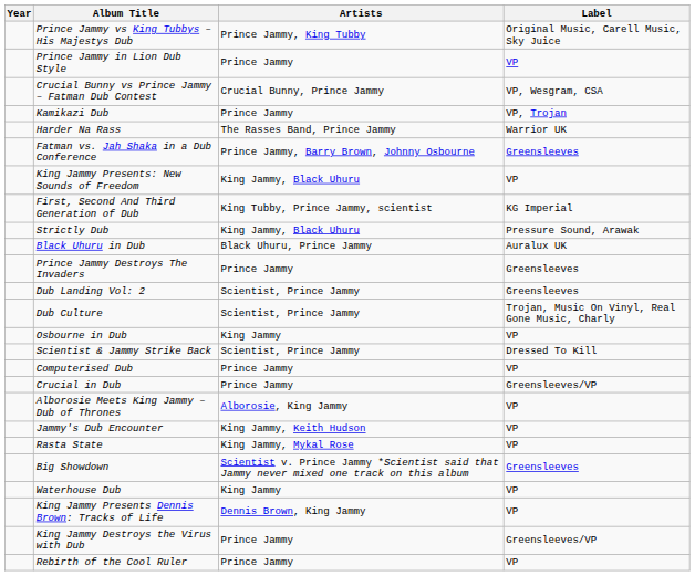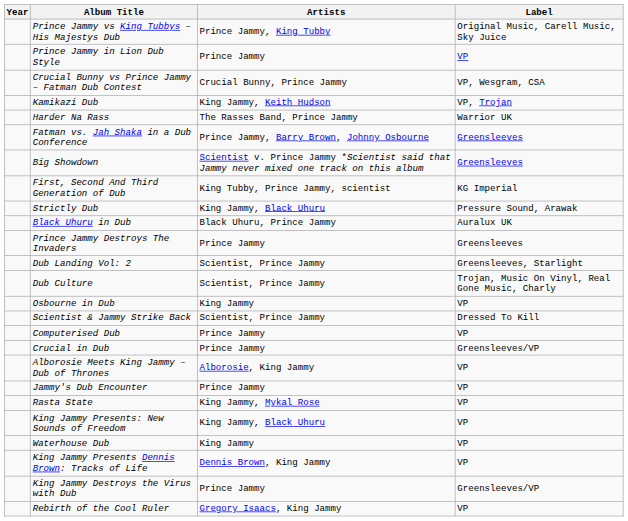 <table class="wikitable" style="width: 70%; height: 10em;">
 <tr>
 <th>Year</th>
 <th>Album Title</th>
 <th>Artists</th>
 <th>Label</th>
 </tr>
 <tr>
 <td></td>
 <td><em>Prince Jammy vs <a href='#'>King Tubbys</a> – His Majestys Dub</em></td>
 <td>Prince Jammy, <a href='#'>King Tubby</a></td>
 <td>Original Music, Carell Music, Sky Juice</td>
 </tr>
 <tr>
 <td></td>
 <td><em>Prince Jammy in Lion Dub Style</em></td>
 <td>Prince Jammy</td>
 <td><a href='#'>VP</a></td>
 </tr>
 <tr>
 <td></td>
 <td><em>Crucial Bunny vs Prince Jammy – Fatman Dub Contest</em></td>
 <td>Crucial Bunny, Prince Jammy</td>
 <td>VP, Wesgram, CSA</td>
 </tr>
 <tr>
 <td></td>
 <td><em>Kamikazi Dub</em></td>
-<td>Prince Jammy</td>
+<td>King Jammy, <a href='#'>Keith Hudson</a></td>
 <td>VP, <a href='#'>Trojan</a></td>
 </tr>
 <tr>
 <td></td>
 <td><em>Harder Na Rass</em></td>
 <td>The Rasses Band, Prince Jammy</td>
 <td>Warrior UK</td>
 </tr>
 <tr>
 <td></td>
 <td><em>Fatman vs. <a href='#'>Jah Shaka</a> in a Dub Conference</em></td>
 <td>Prince Jammy, <a href='#'>Barry Brown</a>, <a href='#'>Johnny Osbourne</a></td>
 <td><a href='#'>Greensleeves</a></td>
 </tr>
 <tr>
 <td></td>
-<td><em>King Jammy Presents: New Sounds of Freedom</em> </td>
-<td>King Jammy, <a href='#'>Black Uhuru</a></td>
-<td>VP</td>
+<td><em>Big Showdown</em></td>
+<td><a href='#'>Scientist</a> v. Prince Jammy *<em>Scientist said that Jammy never mixed one track on this album</em></td>
+<td><a href='#'>Greensleeves</a></td>
 </tr>
 <tr>
 <td></td>
 <td><em>First, Second And Third Generation of Dub</em></td>
 <td>King Tubby, Prince Jammy, scientist</td>
 <td>KG Imperial</td>
 </tr>
 <tr>
 <td></td>
 <td><em>Strictly Dub</em></td>
 <td>King Jammy, <a href='#'>Black Uhuru</a></td>
 <td>Pressure Sound, Arawak</td>
 </tr>
 <tr>
 <td></td>
 <td><em><a href='#'>Black Uhuru</a> in Dub</em></td>
 <td>Black Uhuru, Prince Jammy</td>
 <td>Auralux UK</td>
 </tr>
 <tr>
 <td></td>
 <td><em>Prince Jammy Destroys The Invaders</em></td>
 <td>Prince Jammy</td>
 <td>Greensleeves</td>
 </tr>
 <tr>
 <td></td>
 <td><em>Dub Landing Vol: 2</em> </td>
 <td>Scientist, Prince Jammy</td>
-<td>Greensleeves</td>
+<td>Greensleeves, Starlight</td>
 </tr>
 <tr>
 <td></td>
 <td><em>Dub Culture</em></td>
 <td>Scientist, Prince Jammy</td>
 <td>Trojan, Music On Vinyl, Real Gone Music, Charly</td>
 </tr>
 <tr>
 <td></td>
 <td><em>Osbourne in Dub</em></td>
 <td>King Jammy</td>
 <td>VP</td>
 </tr>
 <tr>
 <td></td>
 <td><em>Scientist & Jammy Strike Back</em></td>
 <td>Scientist, Prince Jammy</td>
 <td>Dressed To Kill</td>
 </tr>
 <tr>
 <td></td>
 <td><em>Computerised Dub</em></td>
 <td>Prince Jammy</td>
 <td>VP</td>
 </tr>
 <tr>
 <td></td>
 <td><em>Crucial in Dub</em></td>
 <td>Prince Jammy</td>
 <td>Greensleeves/VP</td>
 </tr>
 <tr>
 <td></td>
 <td><em>Alborosie Meets King Jammy – Dub of Thrones</em></td>
 <td><a href='#'>Alborosie</a>, King Jammy</td>
 <td>VP</td>
 </tr>
 <tr>
 <td></td>
 <td><em>Jammy's Dub Encounter</em></td>
-<td>King Jammy, <a href='#'>Keith Hudson</a></td>
+<td>Prince Jammy</td>
 <td>VP</td>
 </tr>
 <tr>
 <td></td>
 <td><em>Rasta State</em></td>
 <td>King Jammy, <a href='#'>Mykal Rose</a></td>
 <td>VP</td>
 </tr>
 <tr>
 <td></td>
-<td><em>Big Showdown</em></td>
-<td><a href='#'>Scientist</a> v. Prince Jammy *<em>Scientist said that Jammy never mixed one track on this album</em></td>
-<td><a href='#'>Greensleeves</a></td>
+<td><em>King Jammy Presents: New Sounds of Freedom</em> </td>
+<td>King Jammy, <a href='#'>Black Uhuru</a></td>
+<td>VP</td>
 </tr>
 <tr>
 <td></td>
 <td><em>Waterhouse Dub</em></td>
 <td>King Jammy</td>
 <td>VP</td>
 </tr>
 <tr>
 <td></td>
 <td><em>King Jammy Presents <a href='#'>Dennis Brown</a>: Tracks of Life</em></td>
 <td><a href='#'>Dennis Brown</a>, King Jammy</td>
 <td>VP</td>
 </tr>
 <tr>
 <td></td>
 <td><em>King Jammy Destroys the Virus with Dub</em></td>
 <td>Prince Jammy</td>
 <td>Greensleeves/VP</td>
 </tr>
 <tr>
 <td></td>
 <td><em>Rebirth of the Cool Ruler</em></td>
-<td>Prince Jammy</td>
+<td><a href='#'>Gregory Isaacs</a>, King Jammy</td>
 <td>VP</td>
 </tr>
 </table>
